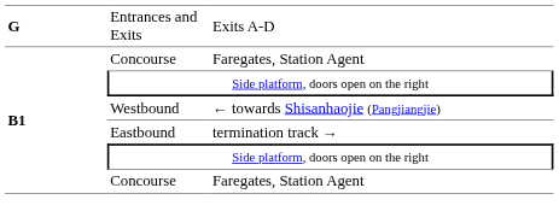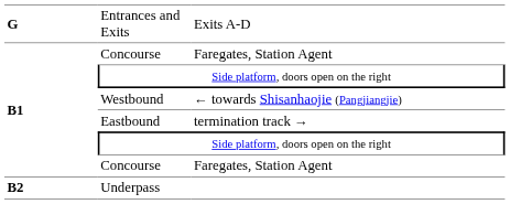 <table cellspacing=0 cellpadding=3>
 <tr>
 <td style="border-top:solid 1px gray;border-bottom:solid 1px gray;" width=100><strong>G</strong></td>
 <td style="border-top:solid 1px gray;border-bottom:solid 1px gray;" width=100>Entrances and Exits</td>
 <td style="border-top:solid 1px gray;border-bottom:solid 1px gray;" width=350>Exits A-D</td>
 </tr>
 <tr>
 <td style="border-bottom:solid 1px gray;" rowspan=6><strong>B1</strong></td>
 <td>Concourse</td>
 <td>Faregates, Station Agent</td>
 </tr>
 <tr>
 <td style="border-top:solid 1px gray;border-right:solid 2px black;border-left:solid 2px black;border-bottom:solid 2px black;text-align:center;" colspan=2><small><a href='#'>Side platform</a>, doors open on the right</small></td>
 </tr>
 <tr>
 <td style="border-bottom:solid 1px gray;">Westbound</td>
 <td style="border-bottom:solid 1px gray;">←  towards <a href='#'>Shisanhaojie</a> <small>(<a href='#'>Pangjiangjie</a>)</small></td>
 </tr>
 <tr>
 <td>Eastbound</td>
 <td>  termination track →</td>
 </tr>
 <tr>
 <td style="border-top:solid 2px black;border-right:solid 2px black;border-left:solid 2px black;border-bottom:solid 1px gray;text-align:center;" colspan=2><small><a href='#'>Side platform</a>, doors open on the right</small></td>
 </tr>
 <tr>
 <td style="border-bottom:solid 1px gray;">Concourse</td>
 <td style="border-bottom:solid 1px gray;">Faregates, Station Agent</td>
 </tr>
+<tr>
+<td style="border-bottom:solid 1px gray;"><strong>B2</strong></td>
+<td style="border-bottom:solid 1px gray;">Underpass</td>
+<td style="border-bottom:solid 1px gray;"></td>
+</tr>
 </table>
